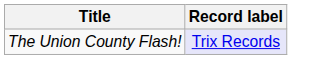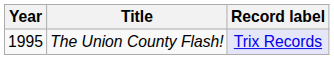 <table class="wikitable sortable">
 <tr>
+<th>Year</th>
 <th>Title</th>
 <th>Record label</th>
 </tr>
 <tr>
+<td>1995</td>
 <td><em>The Union County Flash!</em></td>
 <td style="background: lavender; text-align:center;"><a href='#'>Trix Records</a></td>
 </tr>
 </table>
